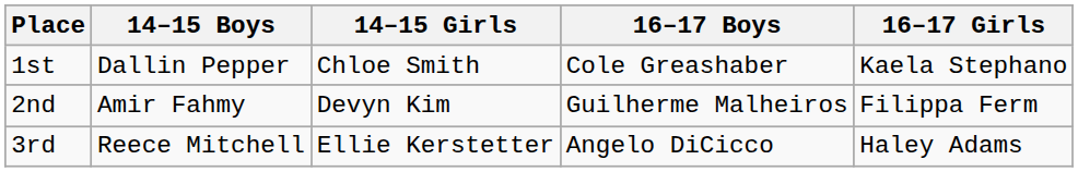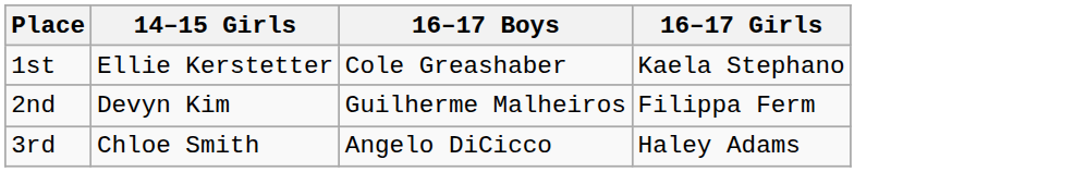 <table class="wikitable">
 <tr>
 <th>Place</th>
-<th>14–15 Boys</th>
 <th>14–15 Girls</th>
 <th>16–17 Boys</th>
 <th>16–17 Girls</th>
 </tr>
 <tr>
 <td>1st</td>
-<td>Dallin Pepper</td>
-<td>Chloe Smith</td>
+<td>Ellie Kerstetter</td>
 <td>Cole Greashaber</td>
 <td>Kaela Stephano</td>
 </tr>
 <tr>
 <td>2nd</td>
-<td>Amir Fahmy</td>
 <td>Devyn Kim</td>
 <td>Guilherme Malheiros</td>
 <td>Filippa Ferm</td>
 </tr>
 <tr>
 <td>3rd</td>
-<td>Reece Mitchell</td>
-<td>Ellie Kerstetter</td>
+<td>Chloe Smith</td>
 <td>Angelo DiCicco</td>
 <td>Haley Adams</td>
 </tr>
 </table>
